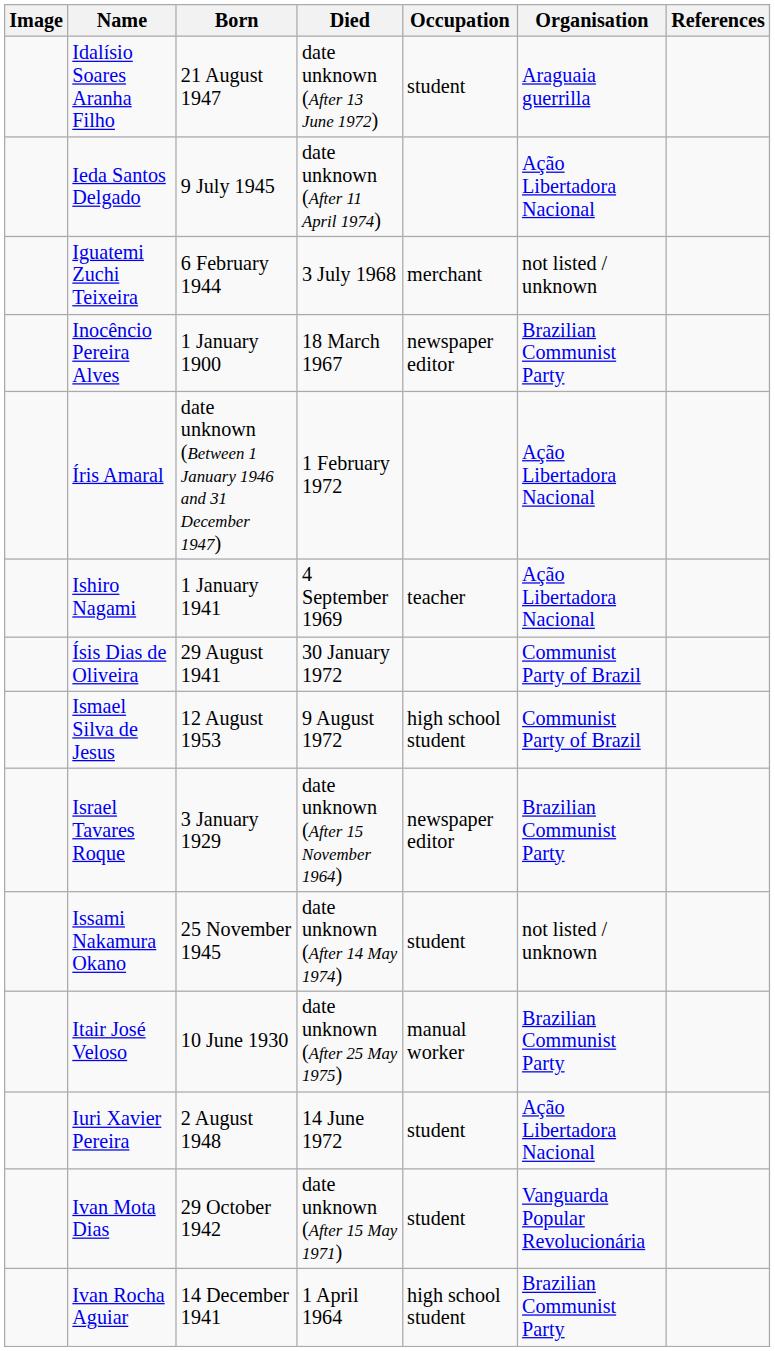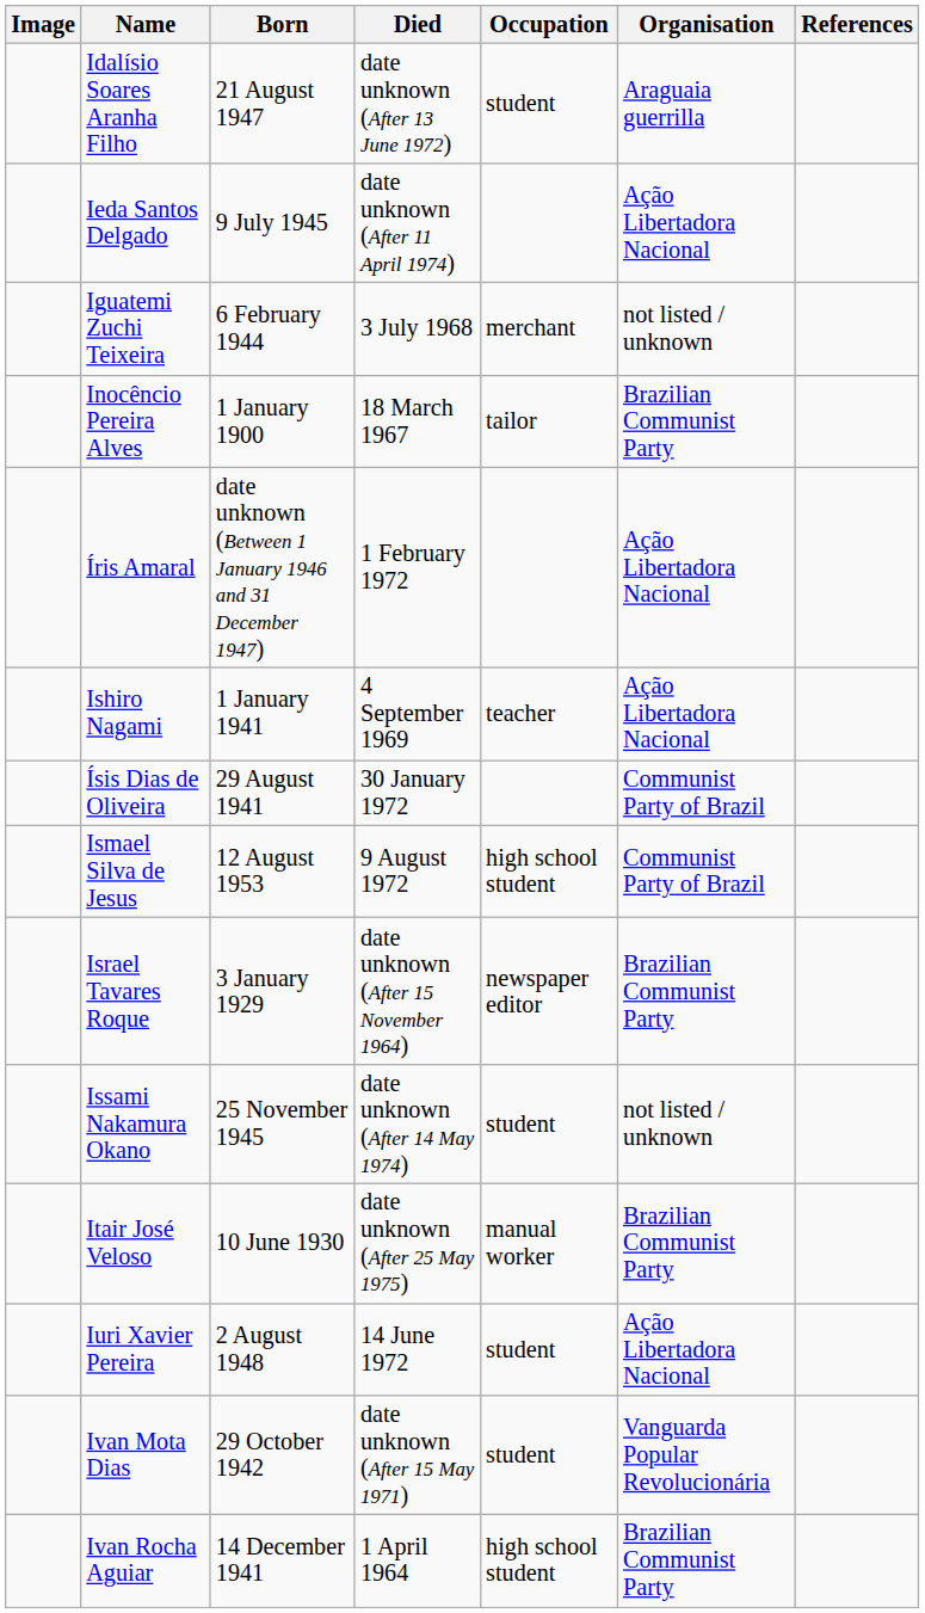 <table class='wikitable sortable'>
 <tr>
 <th>Image</th>
 <th>Name</th>
 <th>Born</th>
 <th>Died</th>
 <th>Occupation</th>
 <th>Organisation</th>
 <th>References</th>
 </tr>
 <tr>
 <td></td>
 <td><a href='#'>Idalísio Soares Aranha Filho</a></td>
 <td>21 August 1947</td>
 <td>date unknown<br>(<small><em>After 13 June 1972</em></small>)</td>
 <td>student</td>
 <td><a href='#'>Araguaia guerrilla</a></td>
 <td></td>
 </tr>
 <tr>
 <td></td>
 <td><a href='#'>Ieda Santos Delgado</a></td>
 <td>9 July 1945</td>
 <td>date unknown<br>(<small><em>After 11 April 1974</em></small>)</td>
 <td></td>
 <td><a href='#'>Ação Libertadora Nacional</a></td>
 <td></td>
 </tr>
 <tr>
 <td></td>
 <td><a href='#'>Iguatemi Zuchi Teixeira</a></td>
 <td>6 February 1944</td>
 <td>3 July 1968</td>
 <td>merchant</td>
 <td>not listed / unknown</td>
 <td></td>
 </tr>
 <tr>
 <td></td>
 <td><a href='#'>Inocêncio Pereira Alves</a></td>
 <td>1 January 1900</td>
 <td>18 March 1967</td>
-<td>newspaper editor</td>
+<td>tailor</td>
 <td><a href='#'>Brazilian Communist Party</a></td>
 <td></td>
 </tr>
 <tr>
 <td></td>
 <td><a href='#'>Íris Amaral</a></td>
 <td>date unknown<br>(<small><em>Between 1 January 1946 and 31 December 1947</em></small>)</td>
 <td>1 February 1972</td>
 <td></td>
 <td><a href='#'>Ação Libertadora Nacional</a></td>
 <td></td>
 </tr>
 <tr>
 <td></td>
 <td><a href='#'>Ishiro Nagami</a></td>
 <td>1 January 1941</td>
 <td>4 September 1969</td>
 <td>teacher</td>
 <td><a href='#'>Ação Libertadora Nacional</a></td>
 <td></td>
 </tr>
 <tr>
 <td></td>
 <td><a href='#'>Ísis Dias de Oliveira</a></td>
 <td>29 August 1941</td>
 <td>30 January 1972</td>
 <td></td>
 <td><a href='#'>Communist Party of Brazil</a></td>
 <td></td>
 </tr>
 <tr>
 <td></td>
 <td><a href='#'>Ismael Silva de Jesus</a></td>
 <td>12 August 1953</td>
 <td>9 August 1972</td>
 <td>high school student</td>
 <td><a href='#'>Communist Party of Brazil</a></td>
 <td></td>
 </tr>
 <tr>
 <td></td>
 <td><a href='#'>Israel Tavares Roque</a></td>
 <td>3 January 1929</td>
 <td>date unknown<br>(<small><em>After 15 November 1964</em></small>)</td>
 <td>newspaper editor</td>
 <td><a href='#'>Brazilian Communist Party</a></td>
 <td></td>
 </tr>
 <tr>
 <td></td>
 <td><a href='#'>Issami Nakamura Okano</a></td>
 <td>25 November 1945</td>
 <td>date unknown<br>(<small><em>After 14 May 1974</em></small>)</td>
 <td>student</td>
 <td>not listed / unknown</td>
 <td></td>
 </tr>
 <tr>
 <td></td>
 <td><a href='#'>Itair José Veloso</a></td>
 <td>10 June 1930</td>
 <td>date unknown<br>(<small><em>After 25 May 1975</em></small>)</td>
 <td>manual worker</td>
 <td><a href='#'>Brazilian Communist Party</a></td>
 <td></td>
 </tr>
 <tr>
 <td></td>
 <td><a href='#'>Iuri Xavier Pereira</a></td>
 <td>2 August 1948</td>
 <td>14 June 1972</td>
 <td>student</td>
 <td><a href='#'>Ação Libertadora Nacional</a></td>
 <td></td>
 </tr>
 <tr>
 <td></td>
 <td><a href='#'>Ivan Mota Dias</a></td>
 <td>29 October 1942</td>
 <td>date unknown<br>(<small><em>After 15 May 1971</em></small>)</td>
 <td>student</td>
 <td><a href='#'>Vanguarda Popular Revolucionária</a></td>
 <td></td>
 </tr>
 <tr>
 <td></td>
 <td><a href='#'>Ivan Rocha Aguiar</a></td>
 <td>14 December 1941</td>
 <td>1 April 1964</td>
 <td>high school student</td>
 <td><a href='#'>Brazilian Communist Party</a></td>
 <td></td>
 </tr>
 </table>
